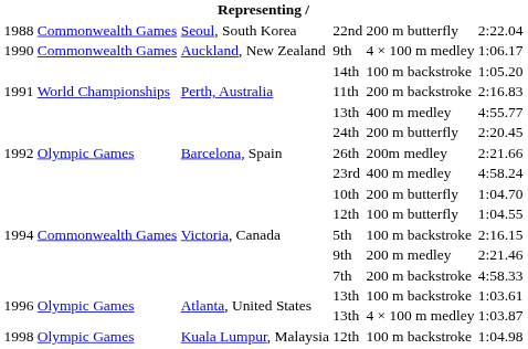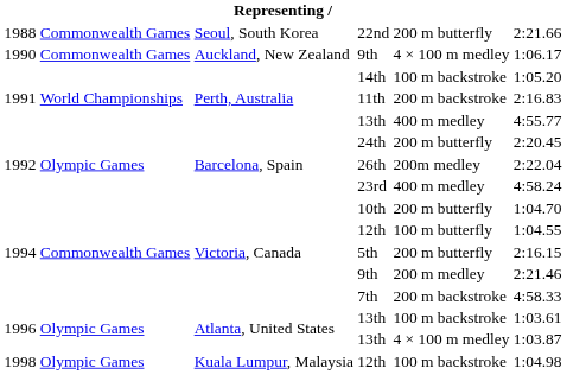 <table>
 <tr>
 <th colspan=6>Representing  / </th>
 </tr>
 <tr>
 <td>1988</td>
 <td><a href='#'>Commonwealth Games</a></td>
 <td><a href='#'>Seoul</a>, South Korea</td>
 <td>22nd</td>
 <td>200 m butterfly</td>
-<td>2:22.04</td>
+<td>2:21.66</td>
 </tr>
 <tr>
 <td>1990</td>
 <td><a href='#'>Commonwealth Games</a></td>
 <td><a href='#'>Auckland</a>, New Zealand</td>
 <td>9th</td>
 <td>4 × 100 m medley</td>
 <td>1:06.17</td>
 </tr>
 <tr>
 <td rowspan=3>1991</td>
 <td rowspan=3><a href='#'>World Championships</a></td>
 <td rowspan=3><a href='#'>Perth, Australia</a></td>
 <td>14th</td>
 <td>100 m backstroke</td>
 <td>1:05.20</td>
 </tr>
 <tr>
 <td>11th</td>
 <td>200 m backstroke</td>
 <td>2:16.83</td>
 </tr>
 <tr>
 <td>13th</td>
 <td>400 m medley</td>
 <td>4:55.77</td>
 </tr>
 <tr>
 <td rowspan=3>1992</td>
 <td rowspan=3><a href='#'>Olympic Games</a></td>
 <td rowspan=3><a href='#'>Barcelona</a>, Spain</td>
 <td>24th</td>
 <td>200 m butterfly</td>
 <td>2:20.45</td>
 </tr>
 <tr>
 <td>26th</td>
 <td>200m medley</td>
-<td>2:21.66</td>
+<td>2:22.04</td>
 </tr>
 <tr>
 <td>23rd</td>
 <td>400 m medley</td>
 <td>4:58.24</td>
 </tr>
 <tr>
 <td rowspan=5>1994</td>
 <td rowspan=5><a href='#'>Commonwealth Games</a></td>
 <td rowspan=5><a href='#'>Victoria</a>, Canada</td>
 <td>10th</td>
 <td>200 m butterfly</td>
 <td>1:04.70</td>
 </tr>
 <tr>
 <td>12th</td>
 <td>100 m butterfly</td>
 <td>1:04.55</td>
 </tr>
 <tr>
 <td>5th</td>
-<td>100 m backstroke</td>
+<td>200 m butterfly</td>
 <td>2:16.15</td>
 </tr>
 <tr>
 <td>9th</td>
 <td>200 m medley</td>
 <td>2:21.46</td>
 </tr>
 <tr>
 <td>7th</td>
 <td>200 m backstroke</td>
 <td>4:58.33</td>
 </tr>
 <tr>
 <td rowspan=2>1996</td>
 <td rowspan=2><a href='#'>Olympic Games</a></td>
 <td rowspan=2><a href='#'>Atlanta</a>, United States</td>
 <td>13th</td>
 <td>100 m backstroke</td>
 <td>1:03.61</td>
 </tr>
 <tr>
 <td>13th</td>
 <td>4 × 100 m medley</td>
 <td>1:03.87</td>
 </tr>
 <tr>
 <td>1998</td>
 <td><a href='#'>Olympic Games</a></td>
 <td><a href='#'>Kuala Lumpur</a>, Malaysia</td>
 <td>12th</td>
 <td>100 m backstroke</td>
 <td>1:04.98</td>
 </tr>
 </table>
